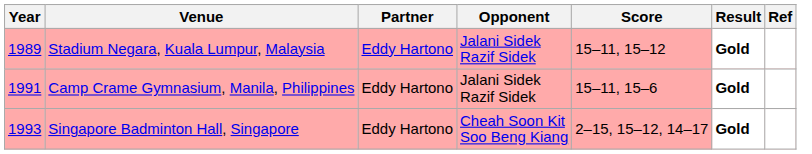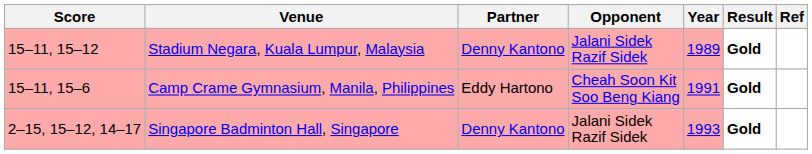 <table class="sortable wikitable" style="font-size: 90%;">
 <tr>
-<th>Year</th>
+<th>Score</th>
 <th>Venue</th>
 <th>Partner</th>
 <th>Opponent</th>
-<th>Score</th>
+<th>Year</th>
 <th>Result</th>
 <th>Ref</th>
 </tr>
 <tr style="background:#FFAAAA">
+<td align="left">15–11, 15–12</td>
+<td align="left"><a href='#'>Stadium Negara</a>, <a href='#'>Kuala Lumpur</a>, <a href='#'>Malaysia</a></td>
+<td align="left"> <a href='#'>Denny Kantono</a></td>
+<td align="left"> <a href='#'>Jalani Sidek</a> <br>  <a href='#'>Razif Sidek</a></td>
 <td align="center"><a href='#'>1989</a></td>
-<td align="left"><a href='#'>Stadium Negara</a>, <a href='#'>Kuala Lumpur</a>, <a href='#'>Malaysia</a></td>
-<td align="left"> <a href='#'>Eddy Hartono</a></td>
-<td align="left"> <a href='#'>Jalani Sidek</a> <br>  <a href='#'>Razif Sidek</a></td>
-<td align="left">15–11, 15–12</td>
 <td style="text-align:left; background:white"> <strong>Gold</strong></td>
 <td style="text-align:center; background:white"></td>
 </tr>
 <tr style="background:#FFAAAA">
-<td align="center"><a href='#'>1991</a></td>
+<td align="left">15–11, 15–6</td>
 <td align="left"><a href='#'>Camp Crame Gymnasium</a>, <a href='#'>Manila</a>, <a href='#'>Philippines</a></td>
 <td align="left"> Eddy Hartono</td>
-<td align="left"> Jalani Sidek <br>  Razif Sidek</td>
-<td align="left">15–11, 15–6</td>
+<td align="left"> <a href='#'>Cheah Soon Kit</a> <br>  <a href='#'>Soo Beng Kiang</a></td>
+<td align="center"><a href='#'>1991</a></td>
 <td style="text-align:left; background:white"> <strong>Gold</strong></td>
 <td style="text-align:center; background:white"></td>
 </tr>
 <tr style="background:#FFAAAA">
+<td align="left">2–15, 15–12, 14–17</td>
+<td align="left"><a href='#'>Singapore Badminton Hall</a>, <a href='#'>Singapore</a></td>
+<td align="left"> <a href='#'>Denny Kantono</a></td>
+<td align="left"> Jalani Sidek <br>  Razif Sidek</td>
 <td align="center"><a href='#'>1993</a></td>
-<td align="left"><a href='#'>Singapore Badminton Hall</a>, <a href='#'>Singapore</a></td>
-<td align="left"> Eddy Hartono</td>
-<td align="left"> <a href='#'>Cheah Soon Kit</a> <br>  <a href='#'>Soo Beng Kiang</a></td>
-<td align="left">2–15, 15–12, 14–17</td>
 <td style="text-align:left; background:white"> <strong>Gold</strong></td>
 <td style="text-align:center; background:white"></td>
 </tr>
 </table>
